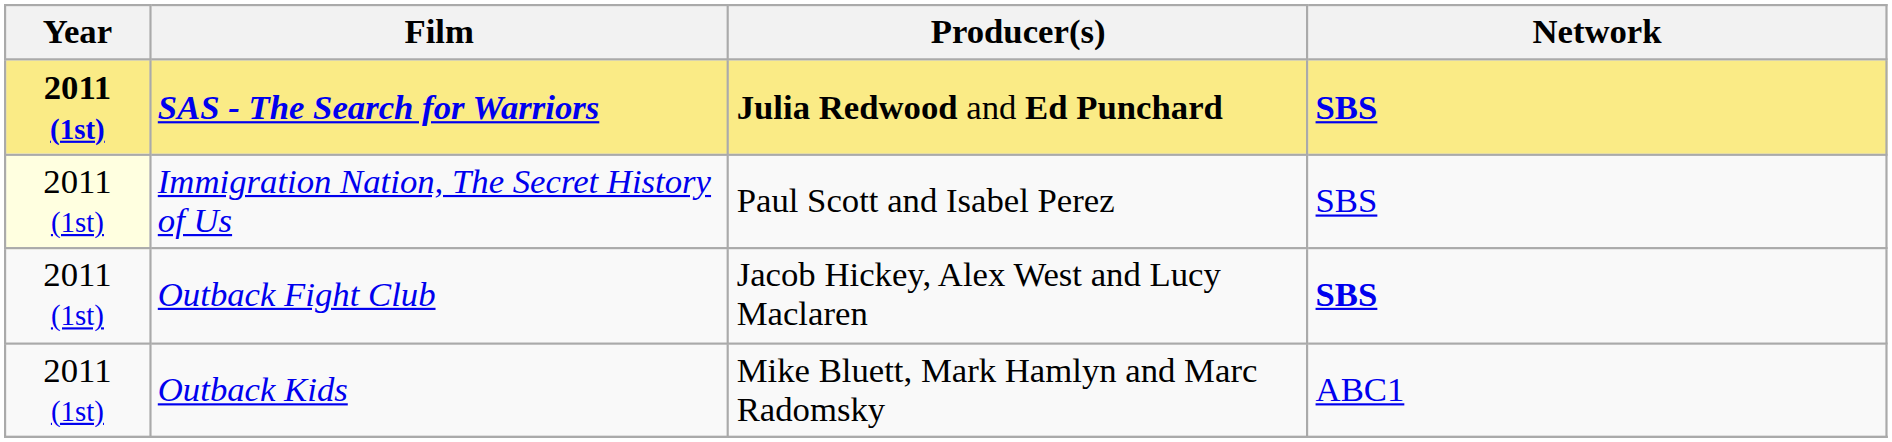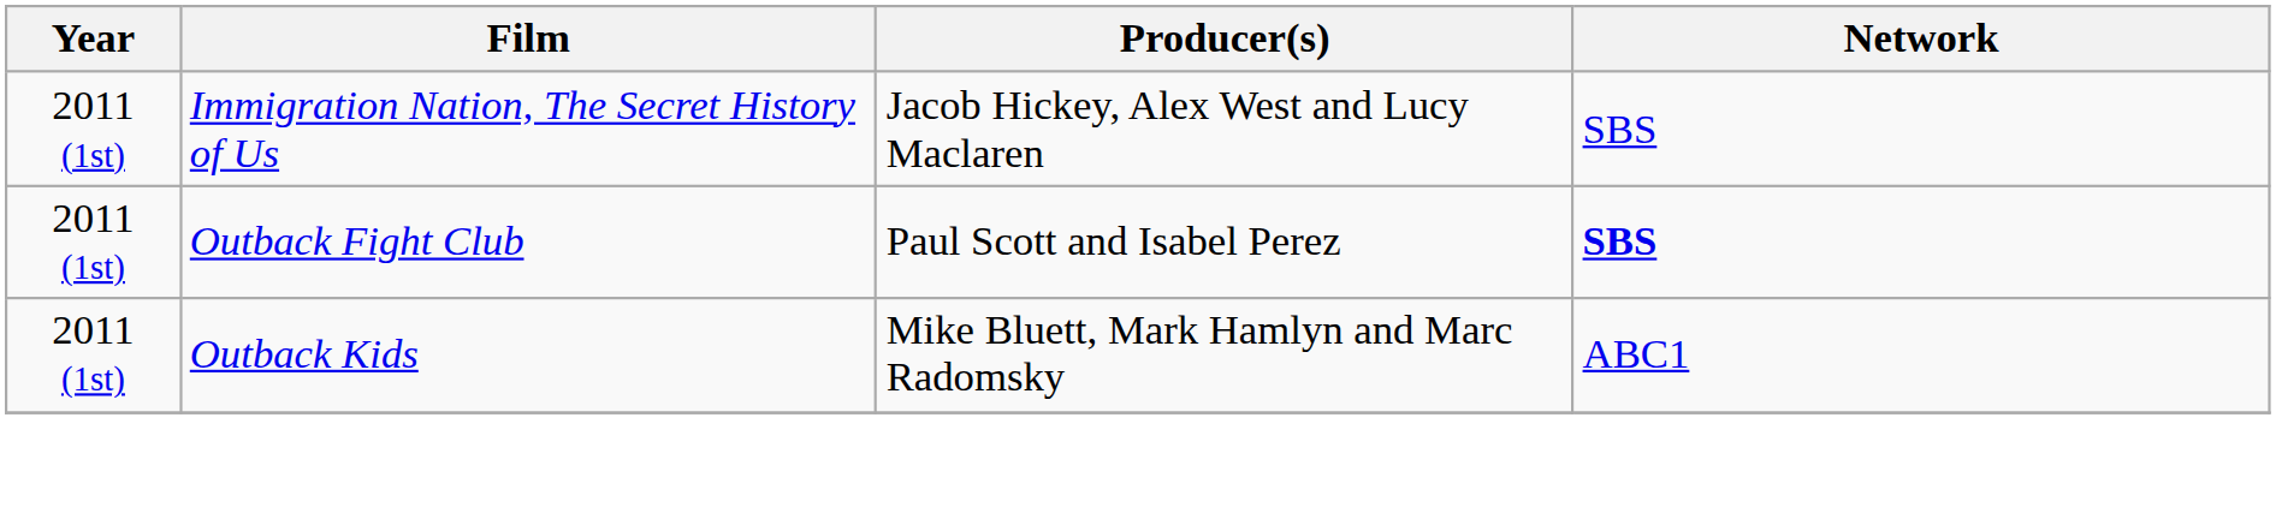 <table class="sortable wikitable">
 <tr>
 <th width="5%">Year</th>
 <th width="20%">Film</th>
 <th width="20%">Producer(s)</th>
 <th width="20%">Network</th>
 </tr>
-<tr style="background:#FAEB86">
-<td align="center"><strong>2011</strong><br><small><strong><a href='#'>(1st)</a></strong></small></td>
-<td><strong><em><a href='#'>SAS - The Search for Warriors</a></em></strong></td>
-<td><strong>Julia Redwood</strong> and <strong>Ed Punchard</strong></td>
-<td><strong><a href='#'>SBS</a></strong></td>
-</tr>
 <tr>
-<td align="center" style="background: lightyellow;">2011<br><small><a href='#'>(1st)</a></small></td>
+<td align="center">2011<br><small><a href='#'>(1st)</a></small></td>
 <td><em><a href='#'>Immigration Nation, The Secret History of Us</a></em></td>
-<td>Paul Scott and Isabel Perez</td>
+<td>Jacob Hickey, Alex West and Lucy Maclaren</td>
 <td><a href='#'>SBS</a></td>
 </tr>
 <tr>
 <td align="center">2011<br><small><a href='#'>(1st)</a></small></td>
 <td><em><a href='#'>Outback Fight Club</a></em></td>
-<td>Jacob Hickey, Alex West and Lucy Maclaren</td>
+<td>Paul Scott and Isabel Perez</td>
 <td><strong><a href='#'>SBS</a></strong></td>
 </tr>
 <tr>
 <td align="center">2011<br><small><a href='#'>(1st)</a></small></td>
 <td><em><a href='#'>Outback Kids</a></em></td>
 <td>Mike Bluett, Mark Hamlyn and Marc Radomsky</td>
 <td><a href='#'>ABC1</a></td>
 </tr>
 <tr>
 </tr>
 </table>
